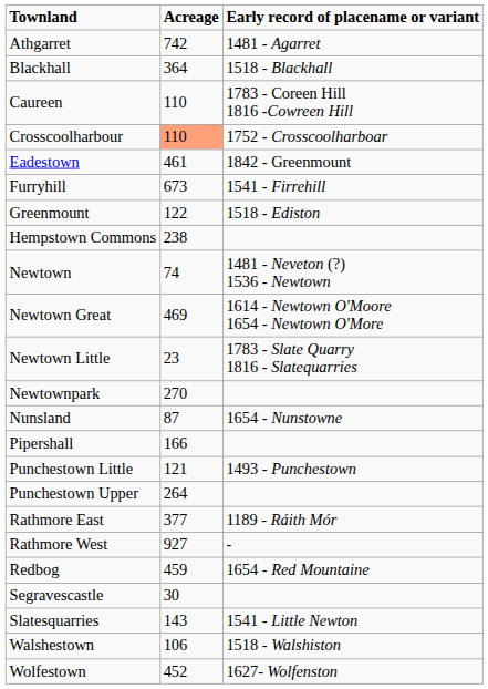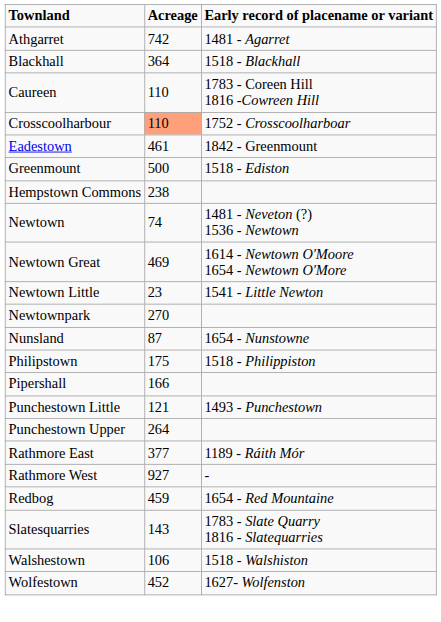 <table class="wikitable" style="margin: 0.25em auto 0.25em auto;">
 <tr>
 <td><strong>Townland</strong></td>
 <td><strong>Acreage</strong></td>
 <td><strong>Early record of placename or variant</strong></td>
 </tr>
 <tr>
 <td>Athgarret</td>
 <td>742</td>
 <td>1481 - <em>Agarret </em></td>
 </tr>
 <tr>
 <td>Blackhall</td>
 <td>364</td>
 <td>1518 - <em>Blackhall </em></td>
 </tr>
 <tr>
 <td>Caureen</td>
 <td>110</td>
 <td>1783 - Coreen Hill<br>1816 -<em>Cowreen Hill</em></td>
 </tr>
 <tr>
 <td>Crosscoolharbour</td>
 <td style="background: lightsalmon;">110</td>
 <td>1752 - <em>Crosscoolharboar</em></td>
 </tr>
 <tr>
 <td><a href='#'>Eadestown</a></td>
 <td>461</td>
 <td>1842 - Greenmount</td>
 </tr>
 <tr>
-<td>Furryhill</td>
-<td>673</td>
-<td>1541 - <em>Firrehill</em></td>
-</tr>
-<tr>
 <td>Greenmount</td>
-<td>122</td>
+<td>500</td>
 <td>1518 - <em>Ediston</em></td>
 </tr>
 <tr>
 <td>Hempstown Commons</td>
 <td>238</td>
 <td></td>
 </tr>
 <tr>
 <td>Newtown</td>
 <td>74</td>
 <td>1481 - <em>Neveton </em> (?)<br>1536 - <em>Newtown</em></td>
 </tr>
 <tr>
 <td>Newtown Great</td>
 <td>469</td>
 <td>1614 - <em>Newtown O'Moore</em><br>1654 - <em>Newtown O'More</em></td>
 </tr>
 <tr>
 <td>Newtown Little</td>
 <td>23</td>
-<td>1783 - <em>Slate Quarry</em><br>1816 - <em>Slatequarries</em></td>
+<td>1541 - <em>Little Newton</em></td>
 </tr>
 <tr>
 <td>Newtownpark</td>
 <td>270</td>
 <td></td>
 </tr>
 <tr>
 <td>Nunsland</td>
 <td>87</td>
 <td>1654 - <em>Nunstowne</em></td>
+</tr>
+<tr>
+<td>Philipstown</td>
+<td>175</td>
+<td>1518 - <em>Philippiston</em></td>
 </tr>
 <tr>
 <td>Pipershall</td>
 <td>166</td>
 <td></td>
 </tr>
 <tr>
 <td>Punchestown Little</td>
 <td>121</td>
 <td>1493 - <em>Punchestown</em></td>
 </tr>
 <tr>
 <td>Punchestown Upper</td>
 <td>264</td>
 <td></td>
 </tr>
 <tr>
 <td>Rathmore East</td>
 <td>377</td>
 <td>1189 - <em>Ráith Mór </em></td>
 </tr>
 <tr>
 <td>Rathmore West</td>
 <td>927</td>
 <td>-</td>
 </tr>
 <tr>
 <td>Redbog</td>
 <td>459</td>
 <td>1654 - <em>Red Mountaine</em></td>
 </tr>
 <tr>
-<td>Segravescastle</td>
-<td>30</td>
-<td></td>
-</tr>
-<tr>
 <td>Slatesquarries</td>
 <td>143</td>
-<td>1541 - <em>Little Newton</em></td>
+<td>1783 - <em>Slate Quarry</em><br>1816 - <em>Slatequarries</em></td>
 </tr>
 <tr>
 <td>Walshestown</td>
 <td>106</td>
 <td>1518 - <em>Walshiston </em></td>
 </tr>
 <tr>
 <td>Wolfestown</td>
 <td>452</td>
 <td>1627- <em>Wolfenston </em></td>
 </tr>
 </table>
